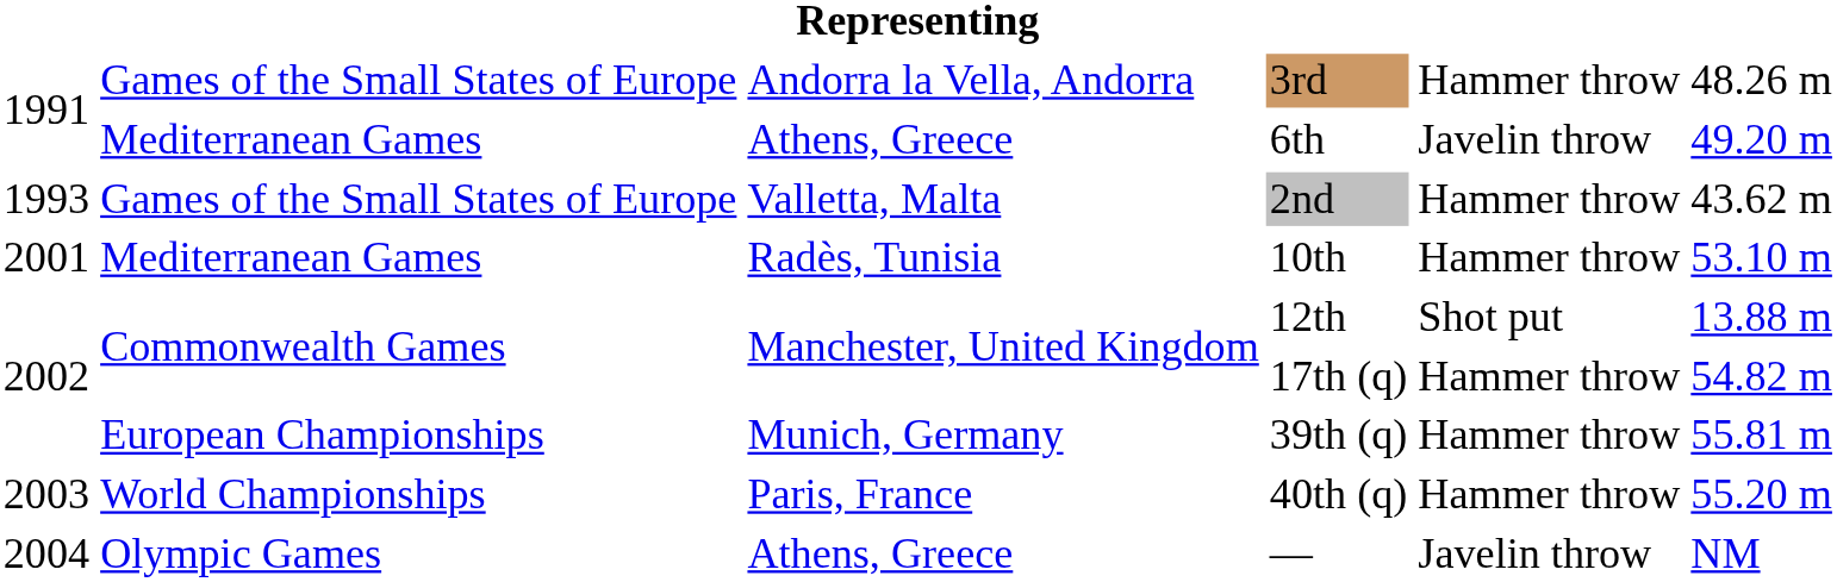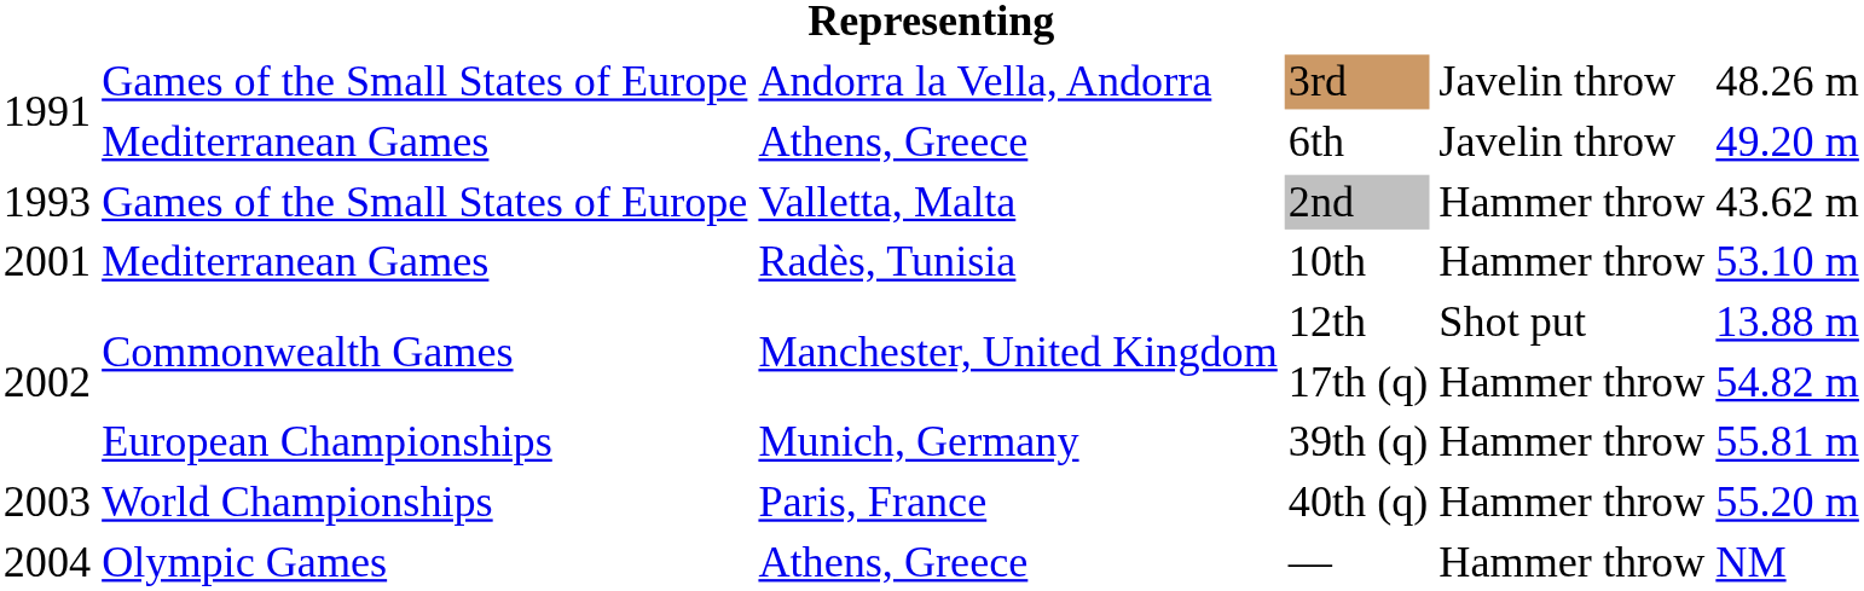 <table>
 <tr>
 <th colspan="6">Representing </th>
 </tr>
 <tr>
 <td rowspan=2>1991</td>
 <td><a href='#'>Games of the Small States of Europe</a></td>
 <td><a href='#'>Andorra la Vella, Andorra</a></td>
 <td bgcolor=cc9966>3rd</td>
-<td>Hammer throw</td>
+<td>Javelin throw</td>
 <td>48.26 m</td>
 </tr>
 <tr>
 <td><a href='#'>Mediterranean Games</a></td>
 <td><a href='#'>Athens, Greece</a></td>
 <td>6th</td>
 <td>Javelin throw</td>
 <td><a href='#'>49.20 m</a></td>
 </tr>
 <tr>
 <td>1993</td>
 <td><a href='#'>Games of the Small States of Europe</a></td>
 <td><a href='#'>Valletta, Malta</a></td>
 <td bgcolor=silver>2nd</td>
 <td>Hammer throw</td>
 <td>43.62 m</td>
 </tr>
 <tr>
 <td>2001</td>
 <td><a href='#'>Mediterranean Games</a></td>
 <td><a href='#'>Radès, Tunisia</a></td>
 <td>10th</td>
 <td>Hammer throw</td>
 <td><a href='#'>53.10 m</a></td>
 </tr>
 <tr>
 <td rowspan=3>2002</td>
 <td rowspan=2><a href='#'>Commonwealth Games</a></td>
 <td rowspan=2><a href='#'>Manchester, United Kingdom</a></td>
 <td>12th</td>
 <td>Shot put</td>
 <td><a href='#'>13.88 m</a></td>
 </tr>
 <tr>
 <td>17th (q)</td>
 <td>Hammer throw</td>
 <td><a href='#'>54.82 m</a></td>
 </tr>
 <tr>
 <td><a href='#'>European Championships</a></td>
 <td><a href='#'>Munich, Germany</a></td>
 <td>39th (q)</td>
 <td>Hammer throw</td>
 <td><a href='#'>55.81 m</a></td>
 </tr>
 <tr>
 <td>2003</td>
 <td><a href='#'>World Championships</a></td>
 <td><a href='#'>Paris, France</a></td>
 <td>40th (q)</td>
 <td>Hammer throw</td>
 <td><a href='#'>55.20 m</a></td>
 </tr>
 <tr>
 <td>2004</td>
 <td><a href='#'>Olympic Games</a></td>
 <td><a href='#'>Athens, Greece</a></td>
 <td>—</td>
-<td>Javelin throw</td>
+<td>Hammer throw</td>
 <td><a href='#'>NM</a></td>
 </tr>
 </table>
